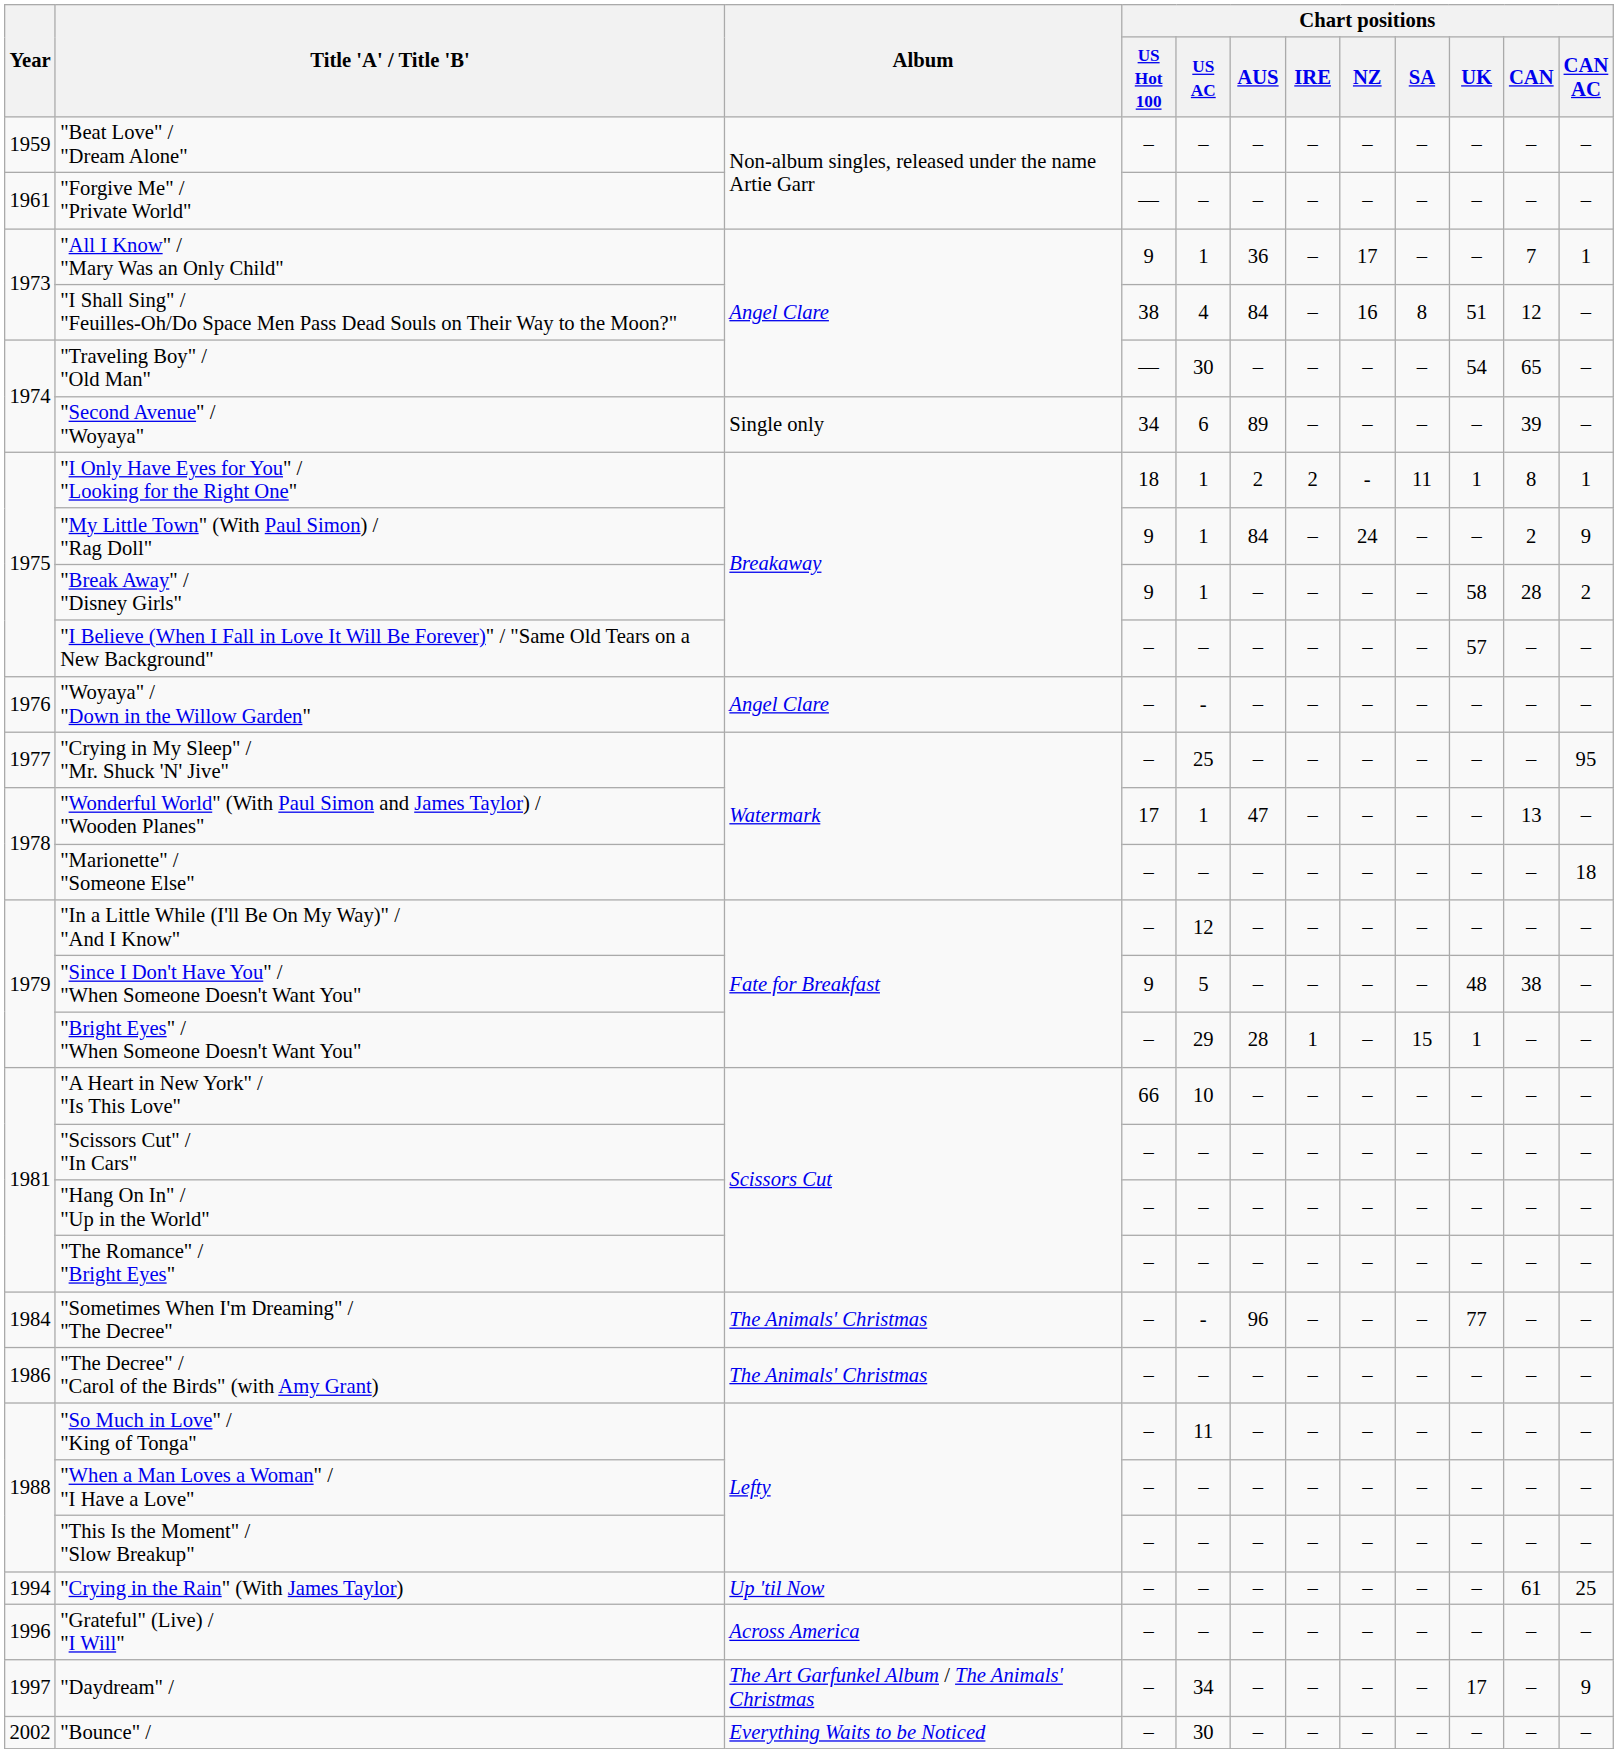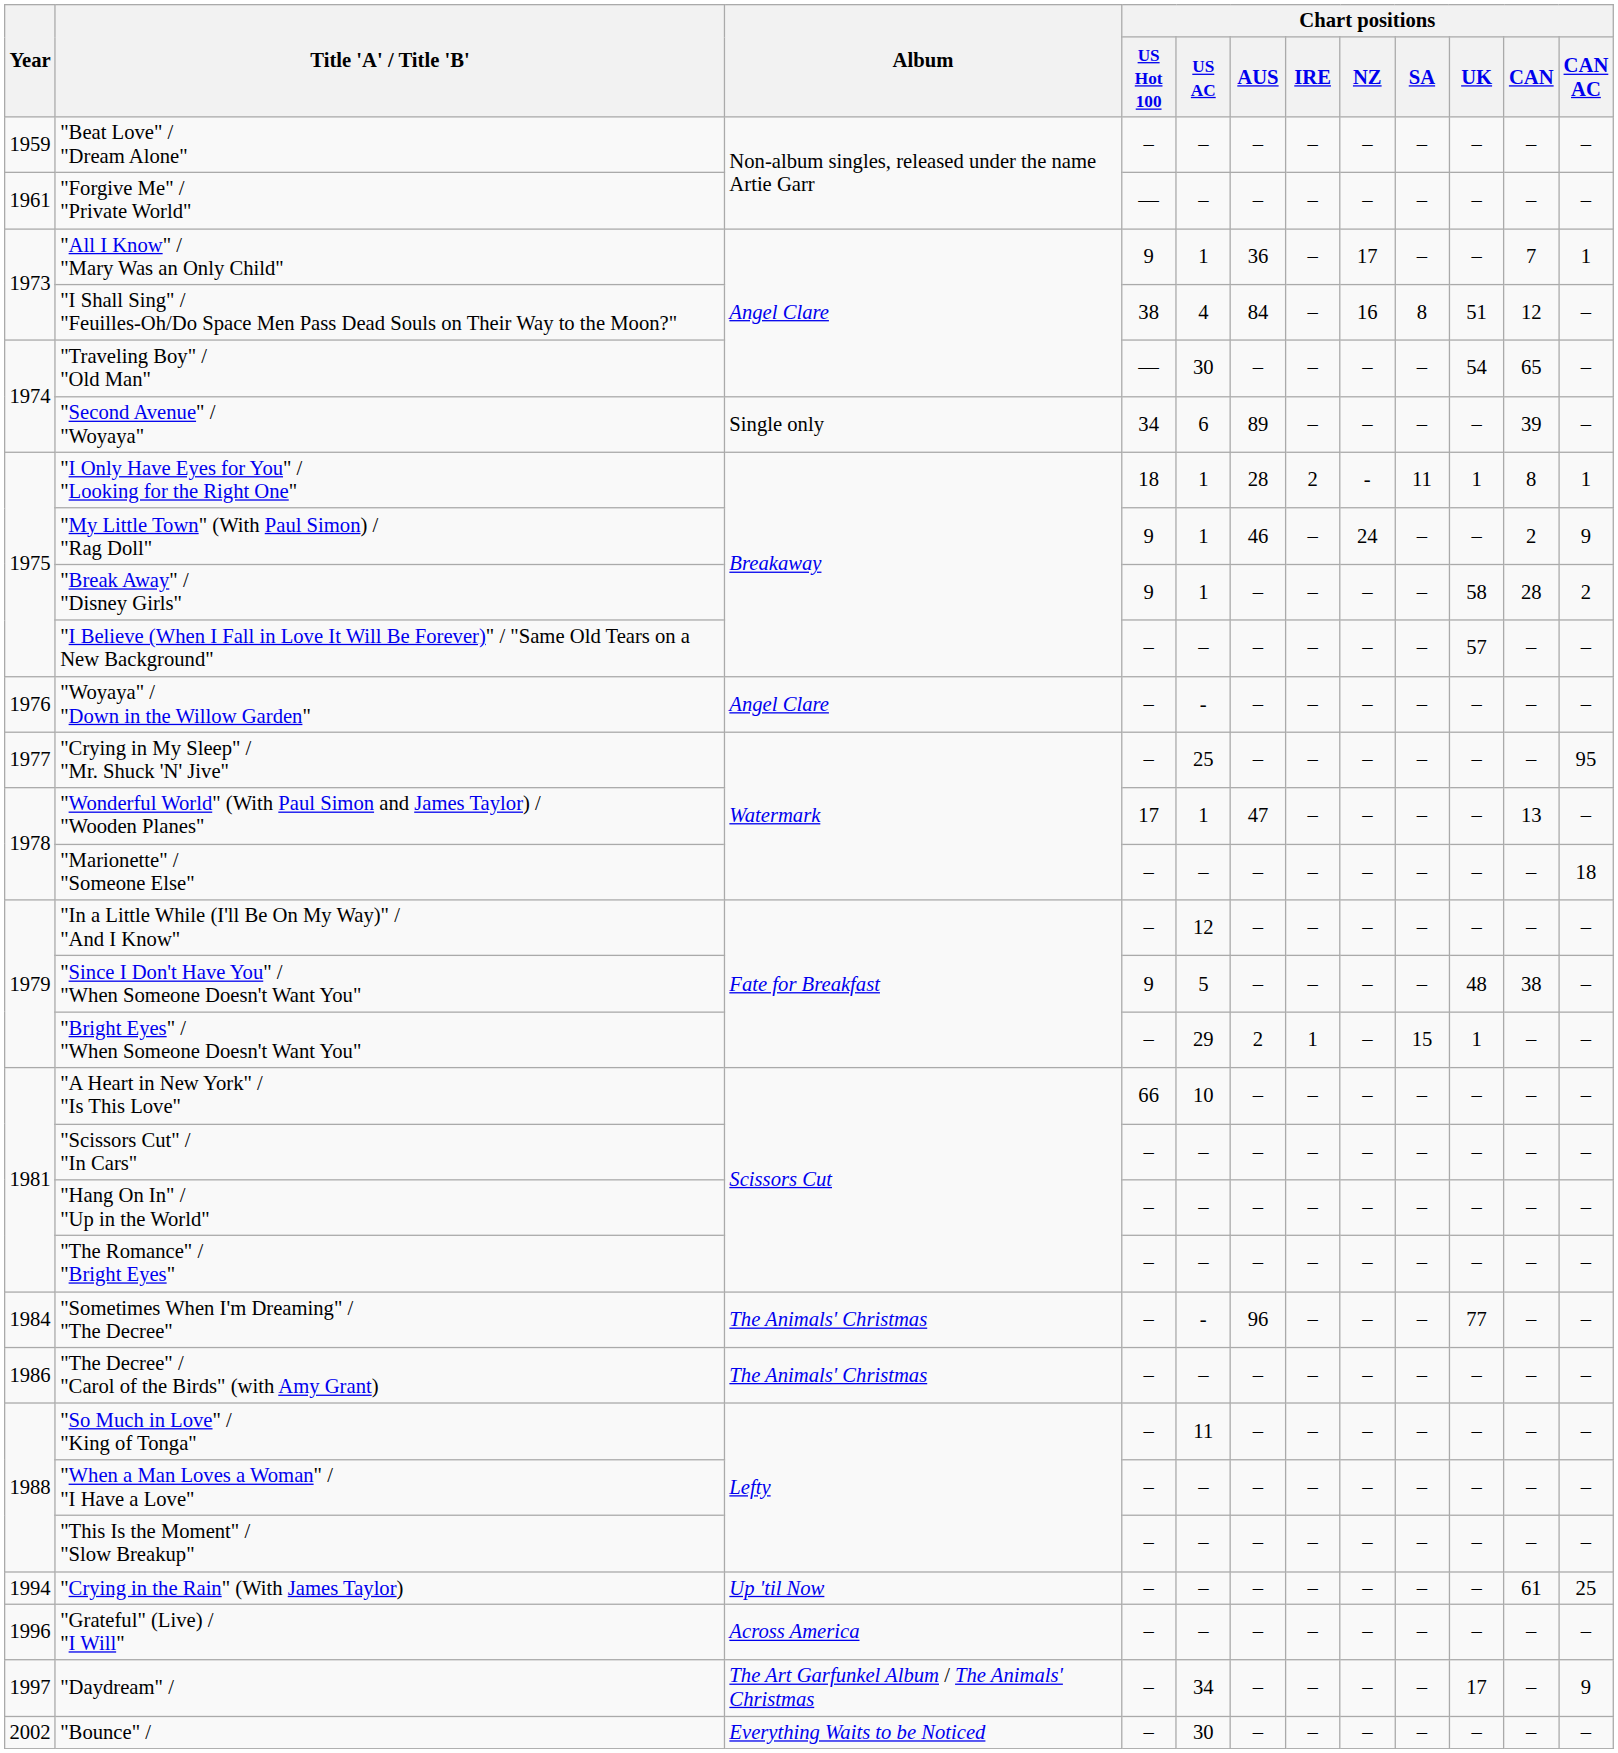 <table class="wikitable">
 <tr>
 <th rowspan="2">Year</th>
 <th rowspan="2">Title 'A' / Title 'B'</th>
 <th rowspan="2">Album</th>
 <th colspan="9">Chart positions</th>
 </tr>
 <tr>
 <th width="35"><small><a href='#'>US Hot 100</a><br></small></th>
 <th width="35"><small><a href='#'>US AC</a><br></small></th>
 <th width="35"><a href='#'>AUS</a><br></th>
 <th width="35"><a href='#'>IRE</a><br></th>
 <th width="35"><a href='#'>NZ</a><br></th>
 <th width="35"><a href='#'>SA</a><br></th>
 <th width="35"><a href='#'>UK</a><br></th>
 <th width="35"><a href='#'>CAN</a><br></th>
 <th width="35"><a href='#'>CAN AC</a></th>
 </tr>
 <tr>
 <td>1959</td>
 <td>"Beat Love" / <br>"Dream Alone"</td>
 <td rowspan="2">Non-album singles, released under the name Artie Garr</td>
 <td style="text-align:center;">–</td>
 <td style="text-align:center;">–</td>
 <td style="text-align:center;">–</td>
 <td style="text-align:center;">–</td>
 <td style="text-align:center;">–</td>
 <td style="text-align:center;">–</td>
 <td style="text-align:center;">–</td>
 <td style="text-align:center;">–</td>
 <td style="text-align:center;">–</td>
 </tr>
 <tr>
 <td>1961</td>
 <td>"Forgive Me" / <br>"Private World"</td>
 <td style="text-align:center;">—</td>
 <td style="text-align:center;">–</td>
 <td style="text-align:center;">–</td>
 <td style="text-align:center;">–</td>
 <td style="text-align:center;">–</td>
 <td style="text-align:center;">–</td>
 <td style="text-align:center;">–</td>
 <td style="text-align:center;">–</td>
 <td style="text-align:center;">–</td>
 </tr>
 <tr>
 <td rowspan="2">1973</td>
 <td>"<a href='#'>All I Know</a>" / <br>"Mary Was an Only Child"</td>
 <td rowspan="3"><em><a href='#'>Angel Clare</a></em></td>
 <td style="text-align:center;">9</td>
 <td style="text-align:center;">1</td>
 <td style="text-align:center;">36</td>
 <td style="text-align:center;">–</td>
 <td style="text-align:center;">17</td>
 <td style="text-align:center;">–</td>
 <td style="text-align:center;">–</td>
 <td style="text-align:center;">7</td>
 <td style="text-align:center;">1</td>
 </tr>
 <tr>
 <td>"I Shall Sing" / <br>"Feuilles-Oh/Do Space Men Pass Dead Souls on Their Way to the Moon?"</td>
 <td style="text-align:center;">38</td>
 <td style="text-align:center;">4</td>
 <td style="text-align:center;">84</td>
 <td style="text-align:center;">–</td>
 <td style="text-align:center;">16</td>
 <td style="text-align:center;">8</td>
 <td style="text-align:center;">51</td>
 <td style="text-align:center;">12</td>
 <td style="text-align:center;">–</td>
 </tr>
 <tr>
 <td rowspan="2">1974</td>
 <td>"Traveling Boy" / <br>"Old Man"</td>
 <td style="text-align:center;">—</td>
 <td style="text-align:center;">30</td>
 <td style="text-align:center;">–</td>
 <td style="text-align:center;">–</td>
 <td style="text-align:center;">–</td>
 <td style="text-align:center;">–</td>
 <td style="text-align:center;">54</td>
 <td style="text-align:center;">65</td>
 <td style="text-align:center;">–</td>
 </tr>
 <tr>
 <td>"<a href='#'>Second Avenue</a>" / <br>"Woyaya"</td>
 <td>Single only</td>
 <td style="text-align:center;">34</td>
 <td style="text-align:center;">6</td>
 <td style="text-align:center;">89</td>
 <td style="text-align:center;">–</td>
 <td style="text-align:center;">–</td>
 <td style="text-align:center;">–</td>
 <td style="text-align:center;">–</td>
 <td style="text-align:center;">39</td>
 <td style="text-align:center;">–</td>
 </tr>
 <tr>
 <td rowspan="4">1975</td>
 <td>"<a href='#'>I Only Have Eyes for You</a>" / <br>"<a href='#'>Looking for the Right One</a>"</td>
 <td rowspan="4"><em><a href='#'>Breakaway</a></em></td>
 <td style="text-align:center;">18</td>
 <td style="text-align:center;">1</td>
-<td style="text-align:center;">2</td>
+<td style="text-align:center;">28</td>
 <td style="text-align:center;">2</td>
 <td style="text-align:center;">-</td>
 <td style="text-align:center;">11</td>
 <td style="text-align:center;">1</td>
 <td style="text-align:center;">8</td>
 <td style="text-align:center;">1</td>
 </tr>
 <tr>
 <td>"<a href='#'>My Little Town</a>" (With <a href='#'>Paul Simon</a>) / <br>"Rag Doll"</td>
 <td style="text-align:center;">9</td>
 <td style="text-align:center;">1</td>
-<td style="text-align:center;">84</td>
+<td style="text-align:center;">46</td>
 <td style="text-align:center;">–</td>
 <td style="text-align:center;">24</td>
 <td style="text-align:center;">–</td>
 <td style="text-align:center;">–</td>
 <td style="text-align:center;">2</td>
 <td style="text-align:center;">9</td>
 </tr>
 <tr>
 <td>"<a href='#'>Break Away</a>" / <br>"Disney Girls"</td>
 <td style="text-align:center;">9</td>
 <td style="text-align:center;">1</td>
 <td style="text-align:center;">–</td>
 <td style="text-align:center;">–</td>
 <td style="text-align:center;">–</td>
 <td style="text-align:center;">–</td>
 <td style="text-align:center;">58</td>
 <td style="text-align:center;">28</td>
 <td style="text-align:center;">2</td>
 </tr>
 <tr>
 <td>"<a href='#'>I Believe (When I Fall in Love It Will Be Forever)</a>" / "Same Old Tears on a New Background"</td>
 <td style="text-align:center;">–</td>
 <td style="text-align:center;">–</td>
 <td style="text-align:center;">–</td>
 <td style="text-align:center;">–</td>
 <td style="text-align:center;">–</td>
 <td style="text-align:center;">–</td>
 <td style="text-align:center;">57</td>
 <td style="text-align:center;">–</td>
 <td style="text-align:center;">–</td>
 </tr>
 <tr>
 <td>1976</td>
 <td>"Woyaya" / <br>"<a href='#'>Down in the Willow Garden</a>"</td>
 <td><em><a href='#'>Angel Clare</a></em></td>
 <td style="text-align:center;">–</td>
 <td style="text-align:center;">-</td>
 <td style="text-align:center;">–</td>
 <td style="text-align:center;">–</td>
 <td style="text-align:center;">–</td>
 <td style="text-align:center;">–</td>
 <td style="text-align:center;">–</td>
 <td style="text-align:center;">–</td>
 <td style="text-align:center;">–</td>
 </tr>
 <tr>
 <td>1977</td>
 <td>"Crying in My Sleep" / <br>"Mr. Shuck 'N' Jive"</td>
 <td rowspan="3"><em><a href='#'>Watermark</a></em></td>
 <td style="text-align:center;">–</td>
 <td style="text-align:center;">25</td>
 <td style="text-align:center;">–</td>
 <td style="text-align:center;">–</td>
 <td style="text-align:center;">–</td>
 <td style="text-align:center;">–</td>
 <td style="text-align:center;">–</td>
 <td style="text-align:center;">–</td>
 <td style="text-align:center;">95</td>
 </tr>
 <tr>
 <td rowspan="2">1978</td>
 <td>"<a href='#'>Wonderful World</a>" (With <a href='#'>Paul Simon</a> and <a href='#'>James Taylor</a>) / <br>"Wooden Planes"</td>
 <td style="text-align:center;">17</td>
 <td style="text-align:center;">1</td>
 <td style="text-align:center;">47</td>
 <td style="text-align:center;">–</td>
 <td style="text-align:center;">–</td>
 <td style="text-align:center;">–</td>
 <td style="text-align:center;">–</td>
 <td style="text-align:center;">13</td>
 <td style="text-align:center;">–</td>
 </tr>
 <tr>
 <td>"Marionette" / <br>"Someone Else"</td>
 <td style="text-align:center;">–</td>
 <td style="text-align:center;">–</td>
 <td style="text-align:center;">–</td>
 <td style="text-align:center;">–</td>
 <td style="text-align:center;">–</td>
 <td style="text-align:center;">–</td>
 <td style="text-align:center;">–</td>
 <td style="text-align:center;">–</td>
 <td style="text-align:center;">18</td>
 </tr>
 <tr>
 <td rowspan="3">1979</td>
 <td>"In a Little While (I'll Be On My Way)" / <br>"And I Know"</td>
 <td rowspan="3"><em><a href='#'>Fate for Breakfast</a></em></td>
 <td style="text-align:center;">–</td>
 <td style="text-align:center;">12</td>
 <td style="text-align:center;">–</td>
 <td style="text-align:center;">–</td>
 <td style="text-align:center;">–</td>
 <td style="text-align:center;">–</td>
 <td style="text-align:center;">–</td>
 <td style="text-align:center;">–</td>
 <td style="text-align:center;">–</td>
 </tr>
 <tr>
 <td>"<a href='#'>Since I Don't Have You</a>" / <br>"When Someone Doesn't Want You"</td>
 <td style="text-align:center;">9</td>
 <td style="text-align:center;">5</td>
 <td style="text-align:center;">–</td>
 <td style="text-align:center;">–</td>
 <td style="text-align:center;">–</td>
 <td style="text-align:center;">–</td>
 <td style="text-align:center;">48</td>
 <td style="text-align:center;">38</td>
 <td style="text-align:center;">–</td>
 </tr>
 <tr>
 <td>"<a href='#'>Bright Eyes</a>" / <br>"When Someone Doesn't Want You"</td>
 <td style="text-align:center;">–</td>
 <td style="text-align:center;">29</td>
-<td style="text-align:center;">28</td>
+<td style="text-align:center;">2</td>
 <td style="text-align:center;">1</td>
 <td style="text-align:center;">–</td>
 <td style="text-align:center;">15</td>
 <td style="text-align:center;">1</td>
 <td style="text-align:center;">–</td>
 <td style="text-align:center;">–</td>
 </tr>
 <tr>
 <td rowspan="4">1981</td>
 <td>"A Heart in New York" / <br>"Is This Love"</td>
 <td rowspan="4"><em><a href='#'>Scissors Cut</a></em></td>
 <td style="text-align:center;">66</td>
 <td style="text-align:center;">10</td>
 <td style="text-align:center;">–</td>
 <td style="text-align:center;">–</td>
 <td style="text-align:center;">–</td>
 <td style="text-align:center;">–</td>
 <td style="text-align:center;">–</td>
 <td style="text-align:center;">–</td>
 <td style="text-align:center;">–</td>
 </tr>
 <tr>
 <td>"Scissors Cut" / <br>"In Cars"</td>
 <td style="text-align:center;">–</td>
 <td style="text-align:center;">–</td>
 <td style="text-align:center;">–</td>
 <td style="text-align:center;">–</td>
 <td style="text-align:center;">–</td>
 <td style="text-align:center;">–</td>
 <td style="text-align:center;">–</td>
 <td style="text-align:center;">–</td>
 <td style="text-align:center;">–</td>
 </tr>
 <tr>
 <td>"Hang On In" / <br>"Up in the World"</td>
 <td style="text-align:center;">–</td>
 <td style="text-align:center;">–</td>
 <td style="text-align:center;">–</td>
 <td style="text-align:center;">–</td>
 <td style="text-align:center;">–</td>
 <td style="text-align:center;">–</td>
 <td style="text-align:center;">–</td>
 <td style="text-align:center;">–</td>
 <td style="text-align:center;">–</td>
 </tr>
 <tr>
 <td>"The Romance" / <br>"<a href='#'>Bright Eyes</a>"</td>
 <td style="text-align:center;">–</td>
 <td style="text-align:center;">–</td>
 <td style="text-align:center;">–</td>
 <td style="text-align:center;">–</td>
 <td style="text-align:center;">–</td>
 <td style="text-align:center;">–</td>
 <td style="text-align:center;">–</td>
 <td style="text-align:center;">–</td>
 <td style="text-align:center;">–</td>
 </tr>
 <tr>
 <td>1984</td>
 <td>"Sometimes When I'm Dreaming" / <br>"The Decree"</td>
 <td><em><a href='#'>The Animals' Christmas</a></em></td>
 <td style="text-align:center;">–</td>
 <td style="text-align:center;">-</td>
 <td style="text-align:center;">96</td>
 <td style="text-align:center;">–</td>
 <td style="text-align:center;">–</td>
 <td style="text-align:center;">–</td>
 <td style="text-align:center;">77</td>
 <td style="text-align:center;">–</td>
 <td style="text-align:center;">–</td>
 </tr>
 <tr>
 <td>1986</td>
 <td>"The Decree" / <br>"Carol of the Birds" (with <a href='#'>Amy Grant</a>)</td>
 <td><em><a href='#'>The Animals' Christmas</a></em></td>
 <td style="text-align:center;">–</td>
 <td style="text-align:center;">–</td>
 <td style="text-align:center;">–</td>
 <td style="text-align:center;">–</td>
 <td style="text-align:center;">–</td>
 <td style="text-align:center;">–</td>
 <td style="text-align:center;">–</td>
 <td style="text-align:center;">–</td>
 <td style="text-align:center;">–</td>
 </tr>
 <tr>
 <td rowspan="3">1988</td>
 <td>"<a href='#'>So Much in Love</a>" / <br>"King of Tonga"</td>
 <td rowspan="3"><em><a href='#'>Lefty</a></em></td>
 <td style="text-align:center;">–</td>
 <td style="text-align:center;">11</td>
 <td style="text-align:center;">–</td>
 <td style="text-align:center;">–</td>
 <td style="text-align:center;">–</td>
 <td style="text-align:center;">–</td>
 <td style="text-align:center;">–</td>
 <td style="text-align:center;">–</td>
 <td style="text-align:center;">–</td>
 </tr>
 <tr>
 <td>"<a href='#'>When a Man Loves a Woman</a>" / <br>"I Have a Love"</td>
 <td style="text-align:center;">–</td>
 <td style="text-align:center;">–</td>
 <td style="text-align:center;">–</td>
 <td style="text-align:center;">–</td>
 <td style="text-align:center;">–</td>
 <td style="text-align:center;">–</td>
 <td style="text-align:center;">–</td>
 <td style="text-align:center;">–</td>
 <td style="text-align:center;">–</td>
 </tr>
 <tr>
 <td>"This Is the Moment" / <br>"Slow Breakup"</td>
 <td style="text-align:center;">–</td>
 <td style="text-align:center;">–</td>
 <td style="text-align:center;">–</td>
 <td style="text-align:center;">–</td>
 <td style="text-align:center;">–</td>
 <td style="text-align:center;">–</td>
 <td style="text-align:center;">–</td>
 <td style="text-align:center;">–</td>
 <td style="text-align:center;">–</td>
 </tr>
 <tr>
 <td>1994</td>
 <td>"<a href='#'>Crying in the Rain</a>" (With <a href='#'>James Taylor</a>)</td>
 <td><em><a href='#'>Up 'til Now</a></em></td>
 <td style="text-align:center;">–</td>
 <td style="text-align:center;">–</td>
 <td style="text-align:center;">–</td>
 <td style="text-align:center;">–</td>
 <td style="text-align:center;">–</td>
 <td style="text-align:center;">–</td>
 <td style="text-align:center;">–</td>
 <td style="text-align:center;">61</td>
 <td style="text-align:center;">25</td>
 </tr>
 <tr>
 <td>1996</td>
 <td>"Grateful" (Live) / <br>"<a href='#'>I Will</a>"</td>
 <td><em><a href='#'>Across America</a></em></td>
 <td style="text-align:center;">–</td>
 <td style="text-align:center;">–</td>
 <td style="text-align:center;">–</td>
 <td style="text-align:center;">–</td>
 <td style="text-align:center;">–</td>
 <td style="text-align:center;">–</td>
 <td style="text-align:center;">–</td>
 <td style="text-align:center;">–</td>
 <td style="text-align:center;">–</td>
 </tr>
 <tr>
 <td>1997</td>
 <td>"Daydream" / <br></td>
 <td><em><a href='#'>The Art Garfunkel Album</a></em> / <em><a href='#'>The Animals' Christmas</a></em></td>
 <td style="text-align:center;">–</td>
 <td style="text-align:center;">34</td>
 <td style="text-align:center;">–</td>
 <td style="text-align:center;">–</td>
 <td style="text-align:center;">–</td>
 <td style="text-align:center;">–</td>
 <td style="text-align:center;">17</td>
 <td style="text-align:center;">–</td>
 <td style="text-align:center;">9</td>
 </tr>
 <tr>
 <td>2002</td>
 <td>"Bounce" / <br></td>
 <td><em><a href='#'>Everything Waits to be Noticed</a></em></td>
 <td style="text-align:center;">–</td>
 <td style="text-align:center;">30</td>
 <td style="text-align:center;">–</td>
 <td style="text-align:center;">–</td>
 <td style="text-align:center;">–</td>
 <td style="text-align:center;">–</td>
 <td style="text-align:center;">–</td>
 <td style="text-align:center;">–</td>
 <td style="text-align:center;">–</td>
 </tr>
 </table>
